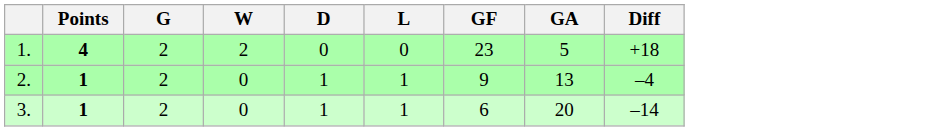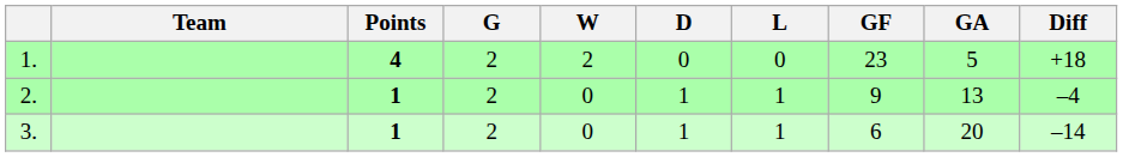 <table class=wikitable style="text-align:center">
 <tr bgcolor="#DCDCDC">
 <th width="25"></th>
+<th width="200">Team</th>
 <th width="60">Points</th>
 <th width="60">G</th>
 <th width="60">W</th>
 <th width="60">D</th>
 <th width="60">L</th>
 <th width="60">GF</th>
 <th width="60">GA</th>
 <th width="60">Diff</th>
 </tr>
 <tr bgcolor=#AAFFAA>
 <td>1.</td>
+<td align=left></td>
 <td><strong>4</strong></td>
 <td>2</td>
 <td>2</td>
 <td>0</td>
 <td>0</td>
 <td>23</td>
 <td>5</td>
 <td>+18</td>
 </tr>
 <tr bgcolor=#AAFFAA>
 <td>2.</td>
+<td align=left></td>
 <td><strong>1</strong></td>
 <td>2</td>
 <td>0</td>
 <td>1</td>
 <td>1</td>
 <td>9</td>
 <td>13</td>
 <td>–4</td>
 </tr>
 <tr bgcolor=#CCFFCC>
 <td>3.</td>
+<td align=left></td>
 <td><strong>1</strong></td>
 <td>2</td>
 <td>0</td>
 <td>1</td>
 <td>1</td>
 <td>6</td>
 <td>20</td>
 <td>–14</td>
 </tr>
 </table>
